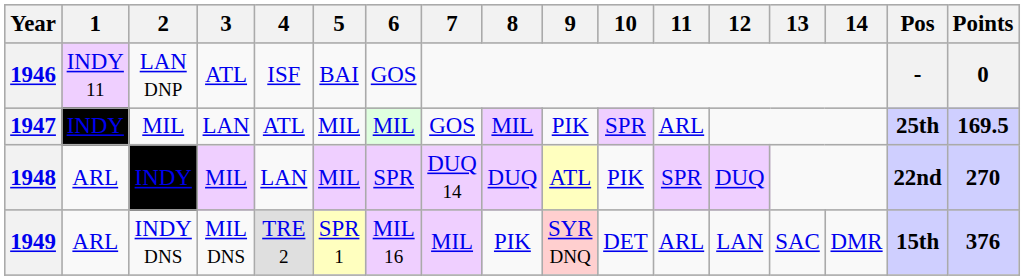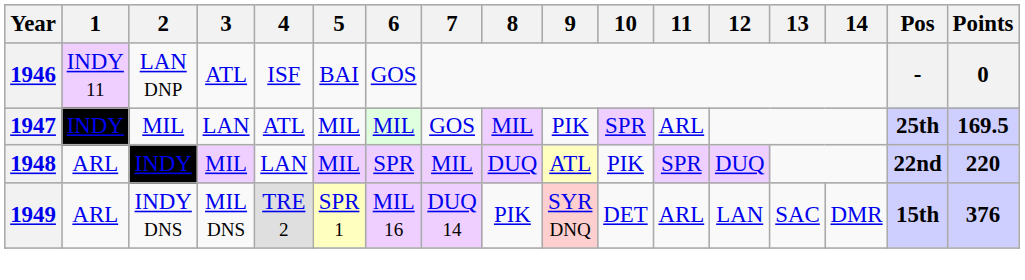 <table class="wikitable" style="text-align:center; font-size:90%">
 <tr>
 <th>Year</th>
 <th>1</th>
 <th>2</th>
 <th>3</th>
 <th>4</th>
 <th>5</th>
 <th>6</th>
 <th>7</th>
 <th>8</th>
 <th>9</th>
 <th>10</th>
 <th>11</th>
 <th>12</th>
 <th>13</th>
 <th>14</th>
 <th>Pos</th>
 <th>Points</th>
 </tr>
 <tr>
 <th rowspan=1><a href='#'>1946</a></th>
 <td style="background:#EFCFFF;"><a href='#'>INDY</a><br><small>11</small></td>
 <td><a href='#'>LAN</a><br><small>DNP</small></td>
 <td><a href='#'>ATL</a><br><small></small></td>
 <td><a href='#'>ISF</a><br><small> </small></td>
 <td><a href='#'>BAI</a><br></td>
 <td><a href='#'>GOS</a><br><small> </small></td>
 <td colspan=8></td>
 <th>-</th>
 <th>0</th>
 </tr>
 <tr>
 <th><a href='#'>1947</a></th>
 <td style="background:#000000; color:white;"><a href='#'>INDY</a><br></td>
 <td><a href='#'>MIL</a><br></td>
 <td><a href='#'>LAN</a><br></td>
 <td><a href='#'>ATL</a><br></td>
 <td><a href='#'>MIL</a><br><small> </small></td>
 <td style="background:#DFFFDF;"><a href='#'>MIL</a><br></td>
 <td><a href='#'>GOS</a><br></td>
 <td style="background:#EFCFFF;"><a href='#'>MIL</a><br></td>
 <td><a href='#'>PIK</a><br></td>
 <td style="background:#EFCFFF;"><a href='#'>SPR</a><br></td>
 <td><a href='#'>ARL</a></td>
 <td colspan=3></td>
 <th style="background:#CFCFFF;">25th</th>
 <th style="background:#CFCFFF;">169.5</th>
 </tr>
 <tr>
 <th rowspan=1><a href='#'>1948</a></th>
 <td><a href='#'>ARL</a><br><small> </small></td>
 <td style="background:#000000; color:white;"><a href='#'>INDY</a><br></td>
 <td style="background:#EFCFFF;"><a href='#'>MIL</a> <br></td>
 <td><a href='#'>LAN</a><br></td>
 <td style="background:#EFCFFF;"><a href='#'>MIL</a><br></td>
 <td style="background:#EFCFFF;"><a href='#'>SPR</a><br></td>
-<td style="background:#EFCFFF;"><a href='#'>DUQ</a><br><small>14</small></td>
+<td style="background:#EFCFFF;"><a href='#'>MIL</a><br></td>
 <td style="background:#EFCFFF;"><a href='#'>DUQ</a><br></td>
 <td style="background:#FFFFBF;"><a href='#'>ATL</a><br></td>
 <td><a href='#'>PIK</a><br></td>
 <td style="background:#EFCFFF;"><a href='#'>SPR</a><br></td>
 <td style="background:#EFCFFF;"><a href='#'>DUQ</a><br></td>
 <td colspan=2></td>
 <th style="background:#CFCFFF;">22nd</th>
-<th style="background:#CFCFFF;">270</th>
+<th style="background:#CFCFFF;">220</th>
 </tr>
 <tr>
 <th rowspan=1><a href='#'>1949</a></th>
 <td><a href='#'>ARL</a><br><small> </small></td>
 <td><a href='#'>INDY</a><br><small>DNS</small></td>
 <td><a href='#'>MIL</a><br><small>DNS</small></td>
 <td style="background:#DFDFDF;"><a href='#'>TRE</a><br><small>2</small></td>
 <td style="background:#FFFFBF;"><a href='#'>SPR</a><br><small>1</small></td>
 <td style="background:#EFCFFF;"><a href='#'>MIL</a><br><small>16</small></td>
-<td style="background:#EFCFFF;"><a href='#'>MIL</a><br></td>
+<td style="background:#EFCFFF;"><a href='#'>DUQ</a><br><small>14</small></td>
 <td><a href='#'>PIK</a><br><small> </small></td>
 <td style="background:#FFCFCF;"><a href='#'>SYR</a><br><small>DNQ</small></td>
 <td><a href='#'>DET</a><br><small> </small></td>
 <td><a href='#'>ARL</a></td>
 <td><a href='#'>LAN</a><br><small> </small></td>
 <td><a href='#'>SAC</a><br><small> </small></td>
 <td><a href='#'>DMR</a><br><small> </small></td>
 <th style="background:#CFCFFF;">15th</th>
 <th style="background:#CFCFFF;">376</th>
 </tr>
 </table>
